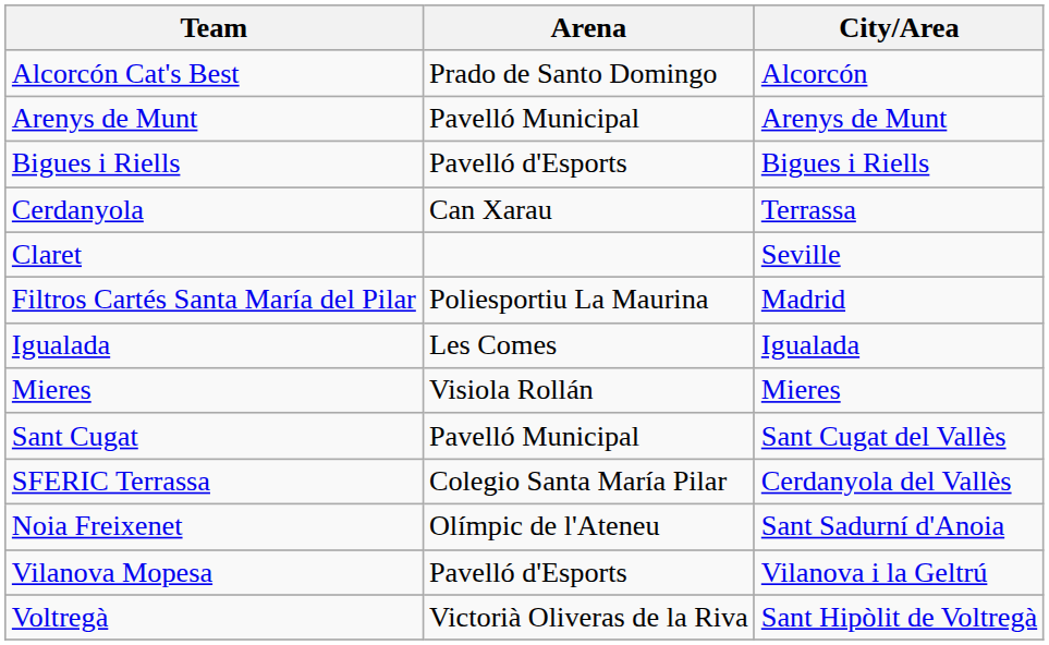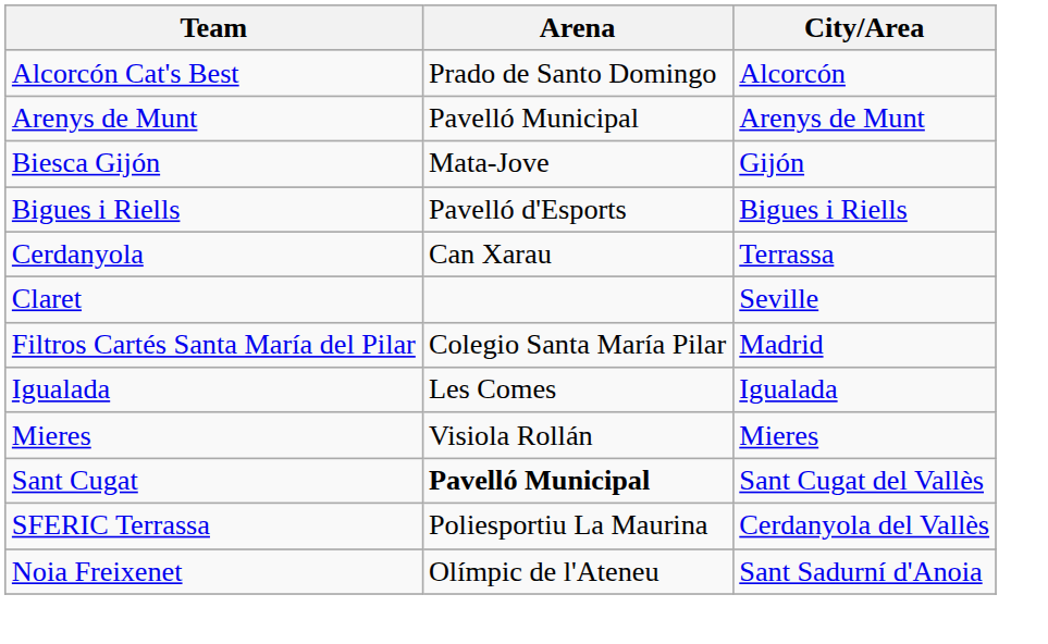 <table class="wikitable sortable">
 <tr>
 <th>Team</th>
 <th>Arena</th>
 <th>City/Area</th>
 </tr>
 <tr>
 <td><a href='#'>Alcorcón Cat's Best</a></td>
 <td>Prado de Santo Domingo</td>
 <td><a href='#'>Alcorcón</a></td>
 </tr>
 <tr>
 <td><a href='#'>Arenys de Munt</a></td>
 <td>Pavelló Municipal</td>
 <td><a href='#'>Arenys de Munt</a></td>
+</tr>
+<tr>
+<td><a href='#'>Biesca Gijón</a></td>
+<td>Mata-Jove</td>
+<td><a href='#'>Gijón</a></td>
 </tr>
 <tr>
 <td><a href='#'>Bigues i Riells</a></td>
 <td>Pavelló d'Esports</td>
 <td><a href='#'>Bigues i Riells</a></td>
 </tr>
 <tr>
 <td><a href='#'>Cerdanyola</a></td>
 <td>Can Xarau</td>
 <td><a href='#'>Terrassa</a></td>
 </tr>
 <tr>
 <td><a href='#'>Claret</a></td>
 <td></td>
 <td><a href='#'>Seville</a></td>
 </tr>
 <tr>
 <td><a href='#'>Filtros Cartés Santa María del Pilar</a></td>
-<td>Poliesportiu La Maurina</td>
+<td>Colegio Santa María Pilar</td>
 <td><a href='#'>Madrid</a></td>
 </tr>
 <tr>
 <td><a href='#'>Igualada</a></td>
 <td>Les Comes</td>
 <td><a href='#'>Igualada</a></td>
 </tr>
 <tr>
 <td><a href='#'>Mieres</a></td>
 <td>Visiola Rollán</td>
 <td><a href='#'>Mieres</a></td>
 </tr>
 <tr>
 <td><a href='#'>Sant Cugat</a></td>
-<td>Pavelló Municipal</td>
+<td><strong>Pavelló Municipal</strong></td>
 <td><a href='#'>Sant Cugat del Vallès</a></td>
 </tr>
 <tr>
 <td><a href='#'>SFERIC Terrassa</a></td>
-<td>Colegio Santa María Pilar</td>
+<td>Poliesportiu La Maurina</td>
 <td><a href='#'>Cerdanyola del Vallès</a></td>
 </tr>
 <tr>
 <td><a href='#'>Noia Freixenet</a></td>
 <td>Olímpic de l'Ateneu</td>
 <td><a href='#'>Sant Sadurní d'Anoia</a></td>
 </tr>
-<tr>
-<td><a href='#'>Vilanova Mopesa</a></td>
-<td>Pavelló d'Esports</td>
-<td><a href='#'>Vilanova i la Geltrú</a></td>
-</tr>
-<tr>
-<td><a href='#'>Voltregà</a></td>
-<td>Victorià Oliveras de la Riva</td>
-<td><a href='#'>Sant Hipòlit de Voltregà</a></td>
-</tr>
 </table>
